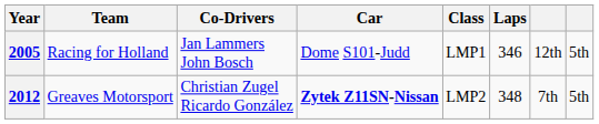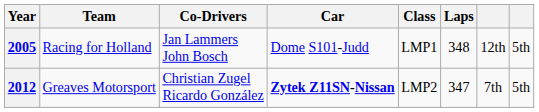 <table class="wikitable" style="text-align:center; font-size:90%">
 <tr>
 <th>Year</th>
 <th>Team</th>
 <th>Co-Drivers</th>
 <th>Car</th>
 <th>Class</th>
 <th>Laps</th>
 <th></th>
 <th></th>
 </tr>
 <tr>
 <th><a href='#'>2005</a></th>
 <td align="left"> <a href='#'>Racing for Holland</a></td>
 <td align="left"> <a href='#'>Jan Lammers</a><br> <a href='#'>John Bosch</a></td>
 <td align="left"><a href='#'>Dome</a> <a href='#'>S101</a>-<a href='#'>Judd</a></td>
 <td>LMP1</td>
-<td>346</td>
+<td>348</td>
 <td>12th</td>
 <td>5th</td>
 </tr>
 <tr>
 <th><a href='#'>2012</a></th>
 <td align="left"> <a href='#'>Greaves Motorsport</a></td>
 <td align="left"> <a href='#'>Christian Zugel</a><br> <a href='#'>Ricardo González</a></td>
 <td align="left"><strong><a href='#'>Zytek Z11SN</a>-<a href='#'>Nissan</a></strong></td>
 <td>LMP2</td>
-<td>348</td>
+<td>347</td>
 <td>7th</td>
 <td>5th</td>
 </tr>
 </table>
